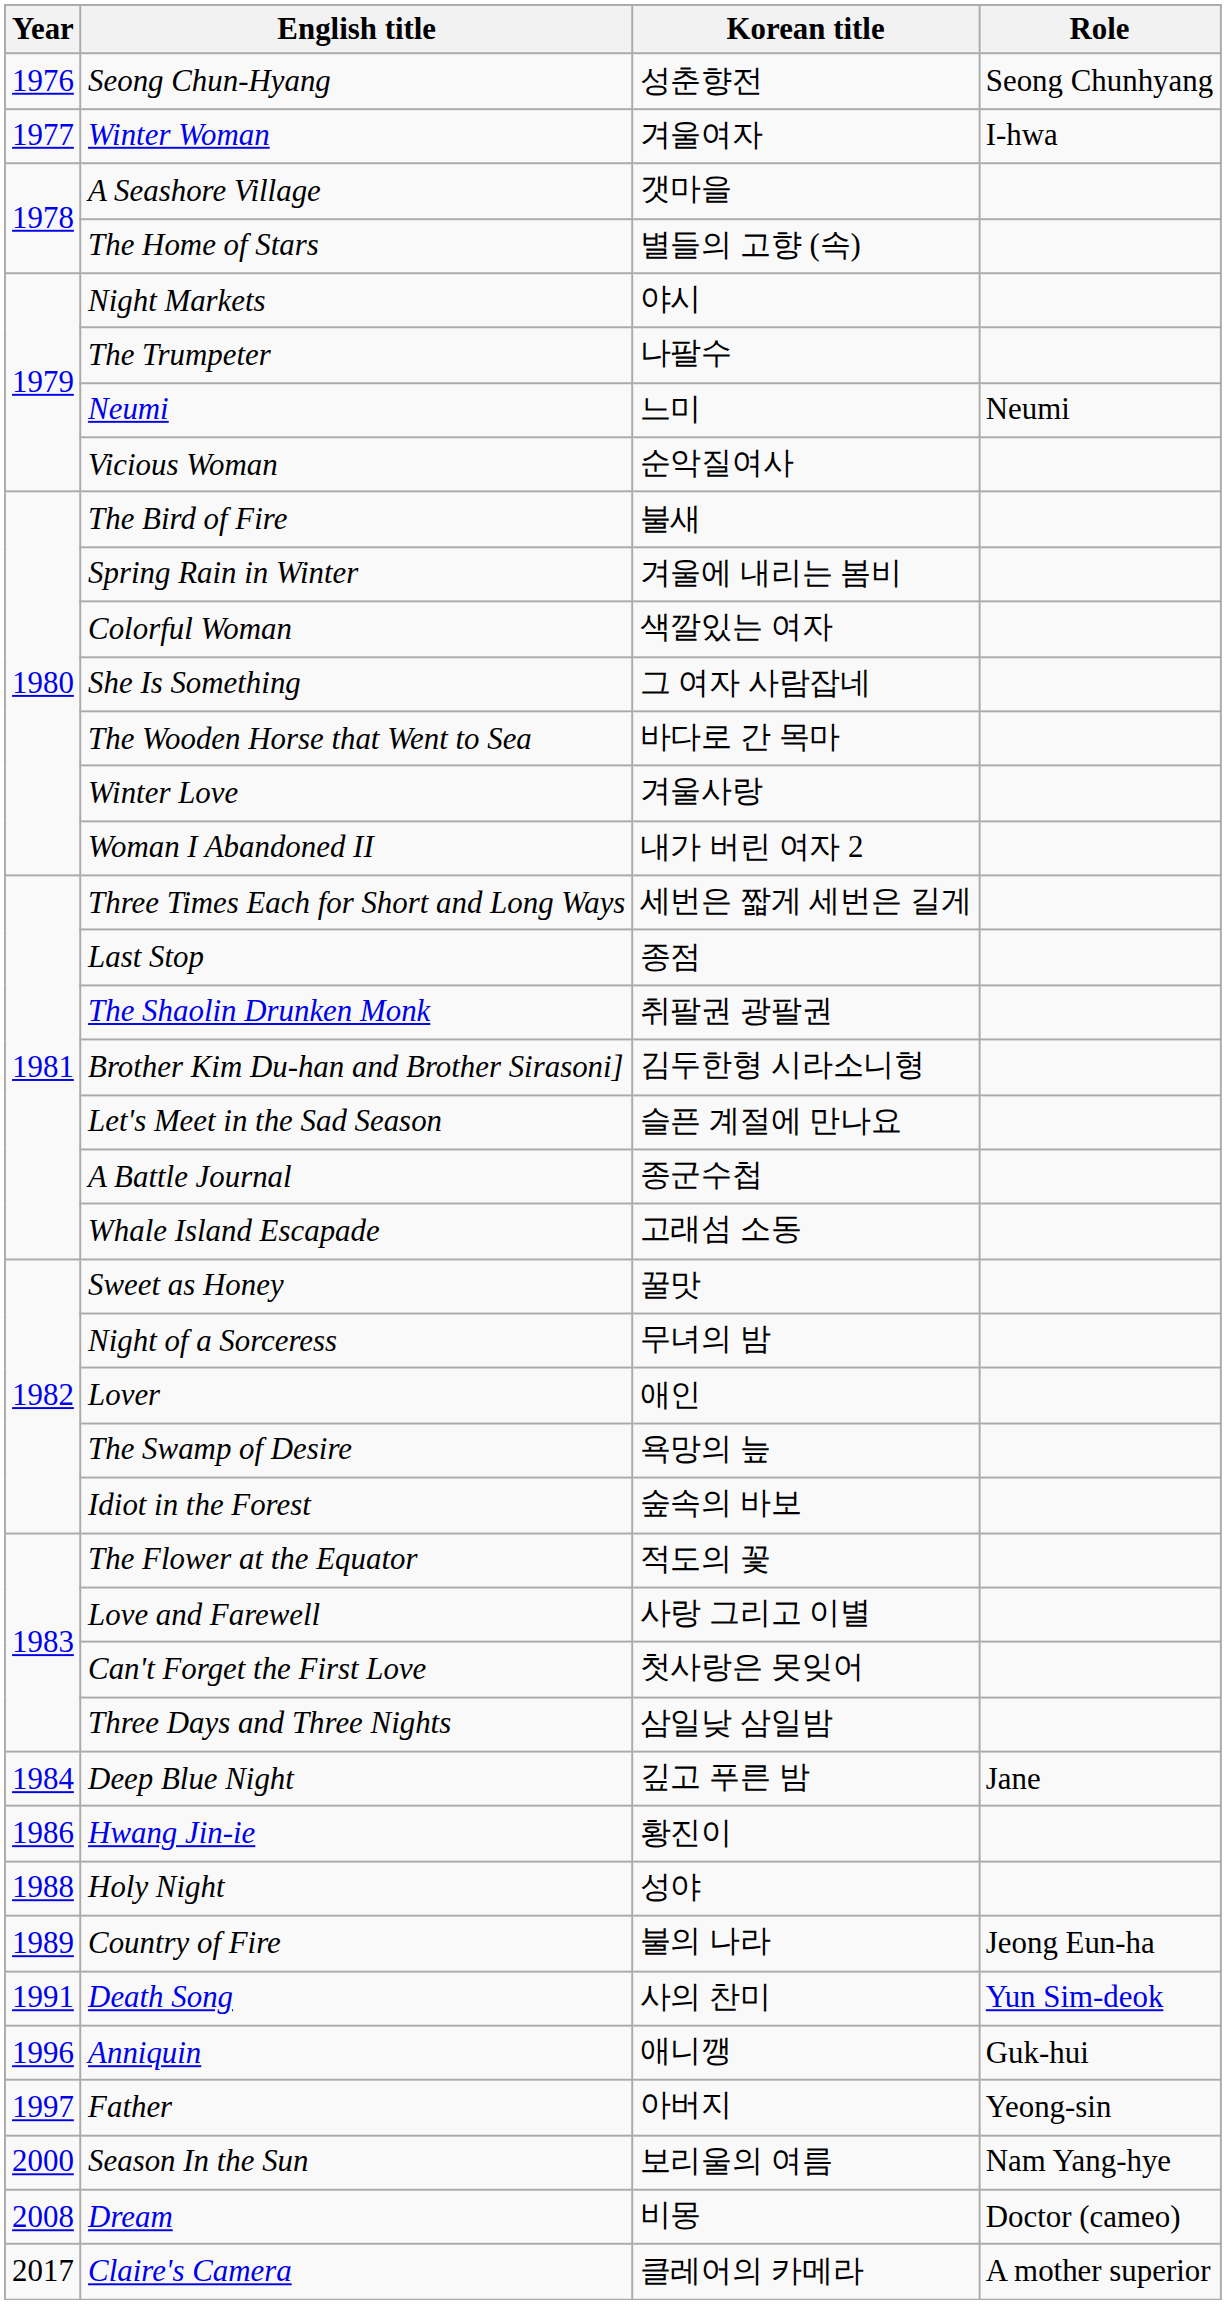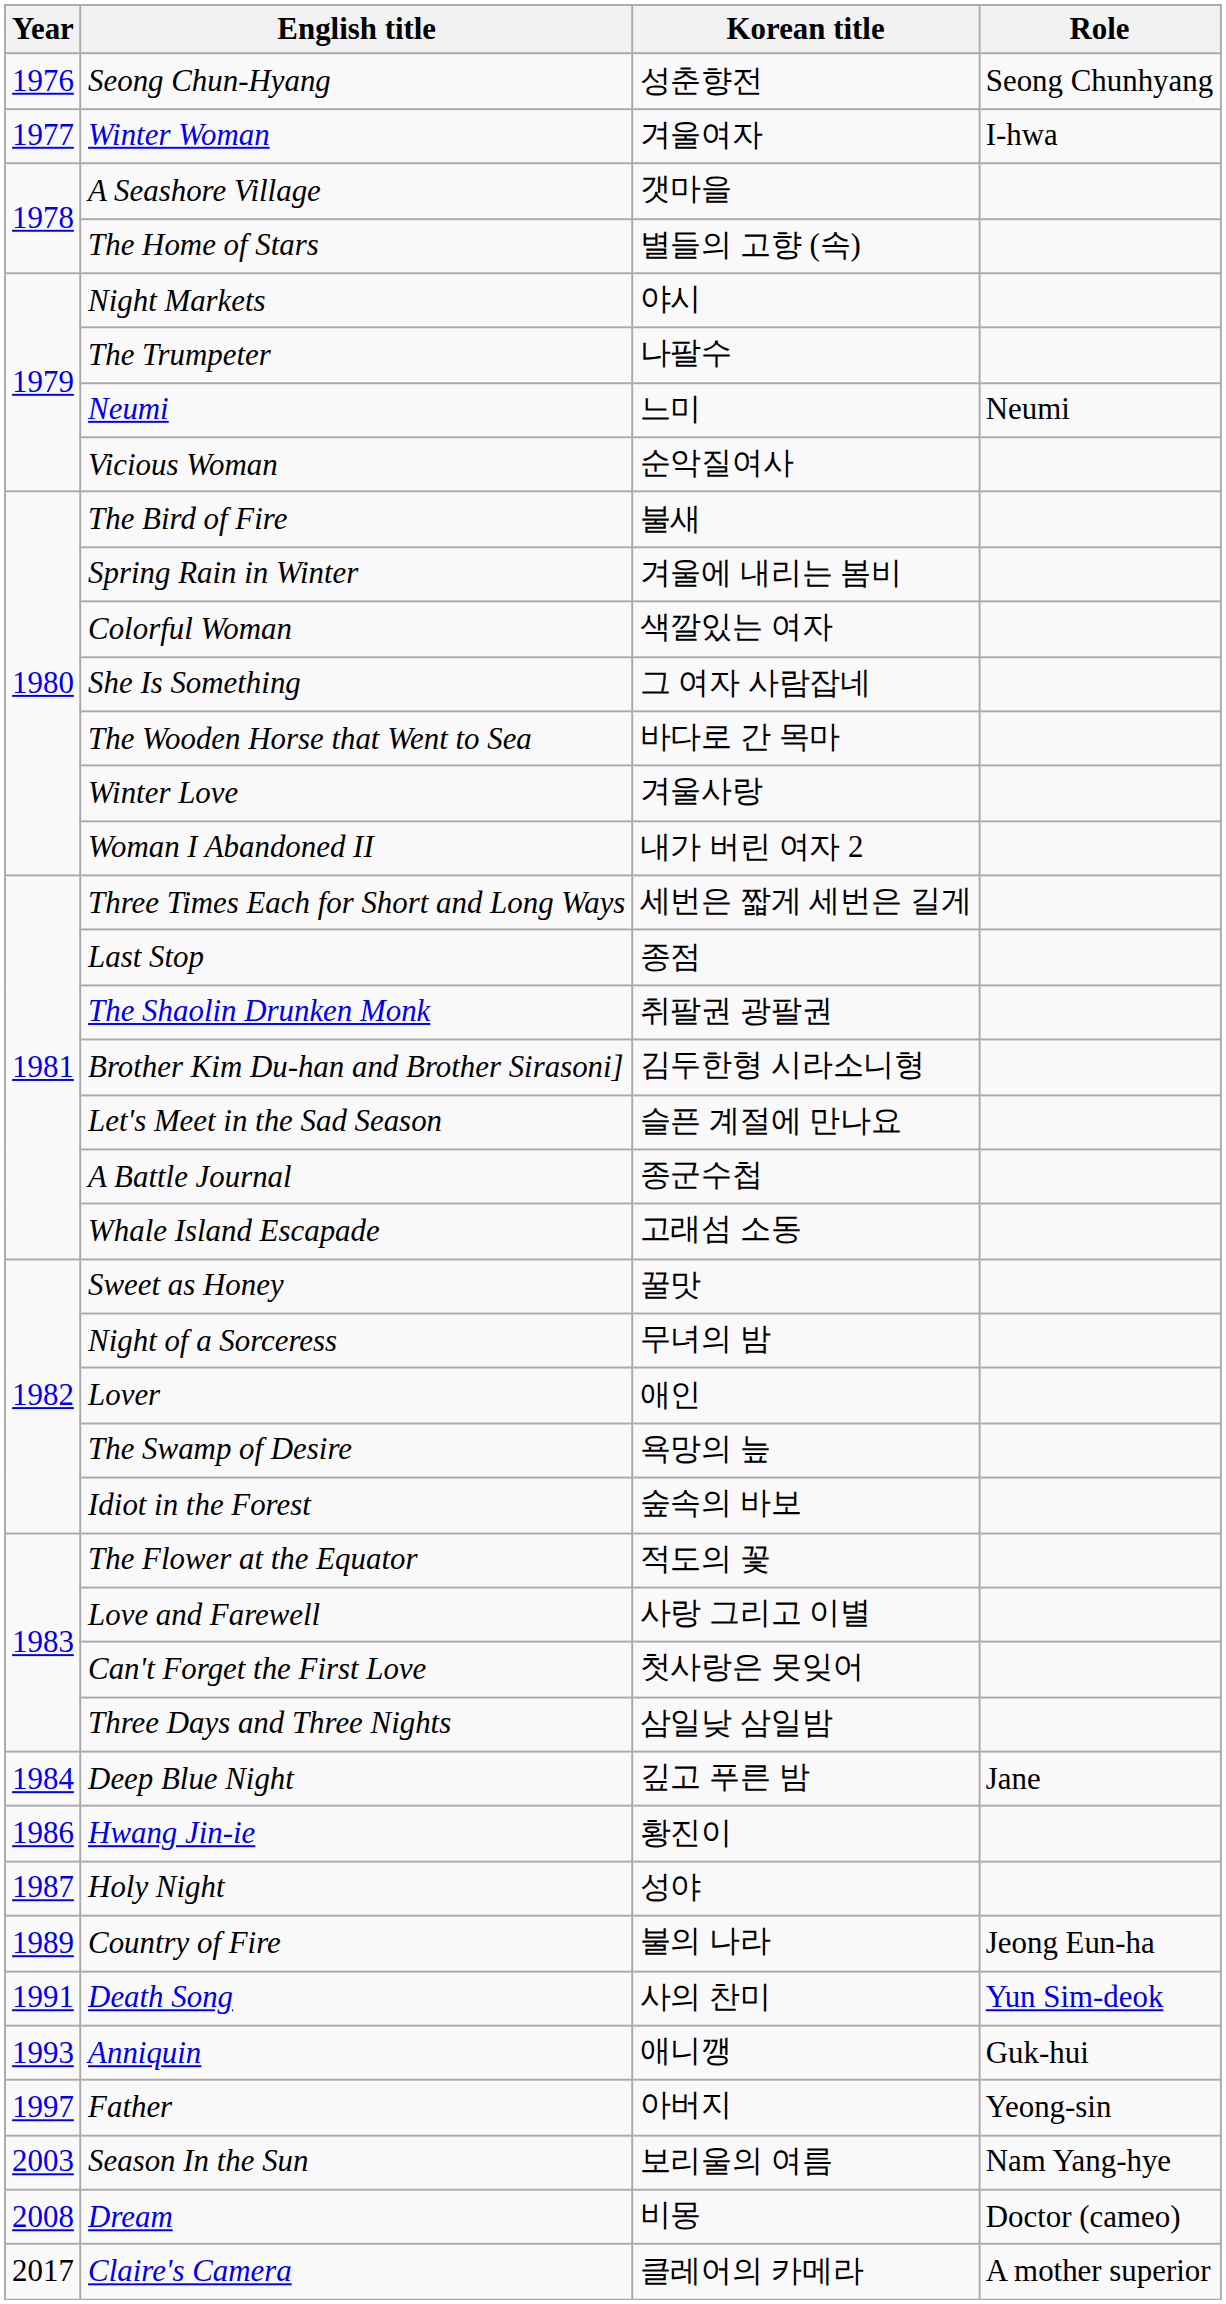 <table class="wikitable sortable">
 <tr>
 <th>Year</th>
 <th>English title</th>
 <th>Korean title</th>
 <th>Role</th>
 </tr>
 <tr>
 <td><a href='#'>1976</a></td>
 <td><em>Seong Chun-Hyang</em></td>
 <td>성춘향전</td>
 <td>Seong Chunhyang</td>
 </tr>
 <tr>
 <td><a href='#'>1977</a></td>
 <td><em><a href='#'>Winter Woman</a></em></td>
 <td>겨울여자</td>
 <td>I-hwa</td>
 </tr>
 <tr>
 <td rowspan="2"><a href='#'>1978</a></td>
 <td><em>A Seashore Village</em></td>
 <td>갯마을</td>
 <td></td>
 </tr>
 <tr>
 <td><em>The Home of Stars</em></td>
 <td>별들의 고향 (속)</td>
 <td></td>
 </tr>
 <tr>
 <td rowspan="4"><a href='#'>1979</a></td>
 <td><em>Night Markets</em></td>
 <td>야시</td>
 <td></td>
 </tr>
 <tr>
 <td><em>The Trumpeter</em></td>
 <td>나팔수</td>
 <td></td>
 </tr>
 <tr>
 <td><em><a href='#'>Neumi</a></em></td>
 <td>느미</td>
 <td>Neumi</td>
 </tr>
 <tr>
 <td><em>Vicious Woman</em></td>
 <td>순악질여사</td>
 <td></td>
 </tr>
 <tr>
 <td rowspan="7"><a href='#'>1980</a></td>
 <td><em>The Bird of Fire</em></td>
 <td>불새</td>
 <td></td>
 </tr>
 <tr>
 <td><em>Spring Rain in Winter</em></td>
 <td>겨울에 내리는 봄비</td>
 <td></td>
 </tr>
 <tr>
 <td><em>Colorful Woman</em></td>
 <td>색깔있는 여자</td>
 <td></td>
 </tr>
 <tr>
 <td><em>She Is Something</em></td>
 <td>그 여자 사람잡네</td>
 <td></td>
 </tr>
 <tr>
 <td><em>The Wooden Horse that Went to Sea</em></td>
 <td>바다로 간 목마</td>
 <td></td>
 </tr>
 <tr>
 <td><em>Winter Love</em></td>
 <td>겨울사랑</td>
 <td></td>
 </tr>
 <tr>
 <td><em>Woman I Abandoned II</em></td>
 <td>내가 버린 여자 2</td>
 <td></td>
 </tr>
 <tr>
 <td rowspan="7"><a href='#'>1981</a></td>
 <td><em>Three Times Each for Short and Long Ways</em></td>
 <td>세번은 짧게 세번은 길게</td>
 <td></td>
 </tr>
 <tr>
 <td><em>Last Stop</em></td>
 <td>종점</td>
 <td></td>
 </tr>
 <tr>
 <td><em><a href='#'>The Shaolin Drunken Monk</a></em></td>
 <td>취팔권 광팔권</td>
 <td></td>
 </tr>
 <tr>
 <td><em>Brother Kim Du-han and Brother Sirasoni]</em></td>
 <td>김두한형 시라소니형</td>
 <td></td>
 </tr>
 <tr>
 <td><em>Let's Meet in the Sad Season</em></td>
 <td>슬픈 계절에 만나요</td>
 <td></td>
 </tr>
 <tr>
 <td><em>A Battle Journal</em></td>
 <td>종군수첩</td>
 <td></td>
 </tr>
 <tr>
 <td><em>Whale Island Escapade</em></td>
 <td>고래섬 소동</td>
 <td></td>
 </tr>
 <tr>
 <td rowspan="5"><a href='#'>1982</a></td>
 <td><em>Sweet as Honey</em></td>
 <td>꿀맛</td>
 <td></td>
 </tr>
 <tr>
 <td><em>Night of a Sorceress</em></td>
 <td>무녀의 밤</td>
 <td></td>
 </tr>
 <tr>
 <td><em>Lover</em></td>
 <td>애인</td>
 <td></td>
 </tr>
 <tr>
 <td><em>The Swamp of Desire</em></td>
 <td>욕망의 늪</td>
 <td></td>
 </tr>
 <tr>
 <td><em>Idiot in the Forest</em></td>
 <td>숲속의 바보</td>
 <td></td>
 </tr>
 <tr>
 <td rowspan="4"><a href='#'>1983</a></td>
 <td><em>The Flower at the Equator</em></td>
 <td>적도의 꽃</td>
 <td></td>
 </tr>
 <tr>
 <td><em>Love and Farewell</em></td>
 <td>사랑 그리고 이별</td>
 <td></td>
 </tr>
 <tr>
 <td><em>Can't Forget the First Love</em></td>
 <td>첫사랑은 못잊어</td>
 <td></td>
 </tr>
 <tr>
 <td><em>Three Days and Three Nights</em></td>
 <td>삼일낮 삼일밤</td>
 <td></td>
 </tr>
 <tr>
 <td><a href='#'>1984</a></td>
 <td><em>Deep Blue Night</em></td>
 <td>깊고 푸른 밤</td>
 <td>Jane</td>
 </tr>
 <tr>
 <td><a href='#'>1986</a></td>
 <td><em><a href='#'>Hwang Jin-ie</a></em></td>
 <td>황진이</td>
 <td></td>
 </tr>
 <tr>
-<td><a href='#'>1988</a></td>
+<td><a href='#'>1987</a></td>
 <td><em>Holy Night</em></td>
 <td>성야</td>
 <td></td>
 </tr>
 <tr>
 <td><a href='#'>1989</a></td>
 <td><em>Country of Fire</em></td>
 <td>불의 나라</td>
 <td>Jeong Eun-ha</td>
 </tr>
 <tr>
 <td><a href='#'>1991</a></td>
 <td><em><a href='#'>Death Song</a></em></td>
 <td>사의 찬미</td>
 <td><a href='#'>Yun Sim-deok</a></td>
 </tr>
 <tr>
-<td><a href='#'>1996</a></td>
+<td><a href='#'>1993</a></td>
 <td><em><a href='#'>Anniquin</a></em></td>
 <td>애니깽</td>
 <td>Guk-hui</td>
 </tr>
 <tr>
 <td><a href='#'>1997</a></td>
 <td><em>Father</em></td>
 <td>아버지</td>
 <td>Yeong-sin</td>
 </tr>
 <tr>
-<td><a href='#'>2000</a></td>
+<td><a href='#'>2003</a></td>
 <td><em>Season In the Sun</em></td>
 <td>보리울의 여름</td>
 <td>Nam Yang-hye</td>
 </tr>
 <tr>
 <td><a href='#'>2008</a></td>
 <td><em><a href='#'>Dream</a></em></td>
 <td>비몽</td>
 <td>Doctor (cameo)</td>
 </tr>
 <tr>
 <td>2017</td>
 <td><em><a href='#'>Claire's Camera</a></em></td>
 <td>클레어의 카메라</td>
 <td>A mother superior</td>
 </tr>
 </table>
